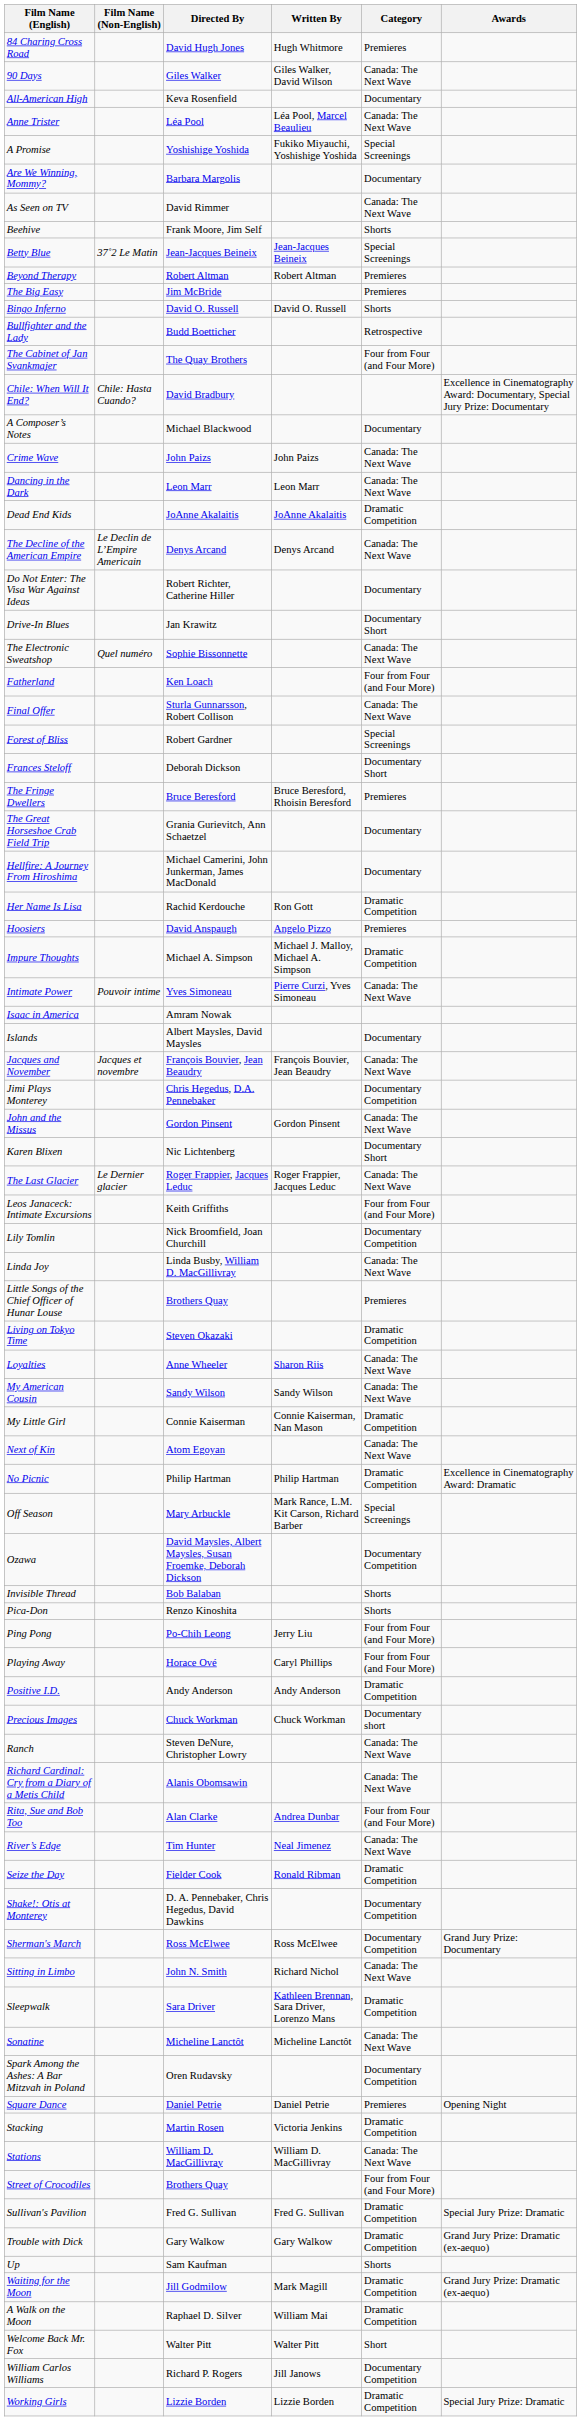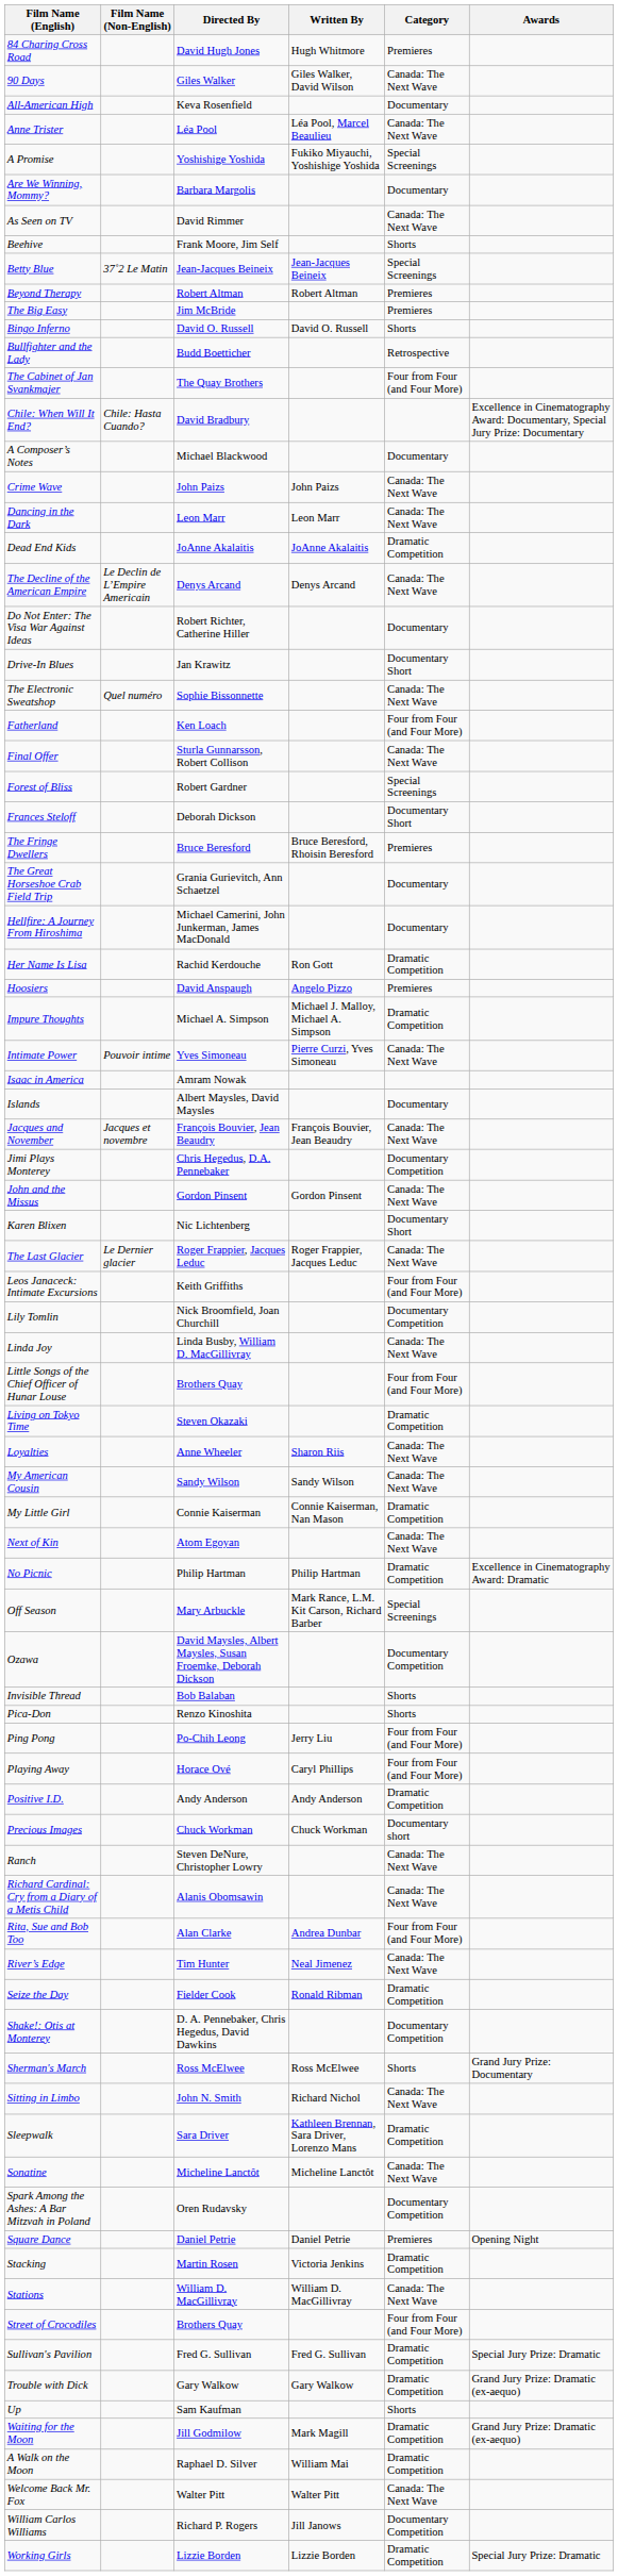 <table class="wikitable">
 <tr>
 <th>Film Name (English)</th>
 <th>Film Name (Non-English)</th>
 <th>Directed By</th>
 <th>Written By</th>
 <th>Category</th>
 <th>Awards</th>
 </tr>
 <tr>
 <td><em><a href='#'>84 Charing Cross Road</a></em></td>
 <td></td>
 <td><a href='#'>David Hugh Jones</a></td>
 <td>Hugh Whitmore</td>
 <td>Premieres</td>
 <td></td>
 </tr>
 <tr>
 <td><em><a href='#'>90 Days</a></em></td>
 <td></td>
 <td><a href='#'>Giles Walker</a></td>
 <td>Giles Walker, David Wilson</td>
 <td>Canada: The Next Wave</td>
 <td></td>
 </tr>
 <tr>
 <td><em><a href='#'>All-American High</a></em></td>
 <td></td>
 <td>Keva Rosenfield</td>
 <td></td>
 <td>Documentary</td>
 <td></td>
 </tr>
 <tr>
 <td><em><a href='#'>Anne Trister</a></em></td>
 <td></td>
 <td><a href='#'>Léa Pool</a></td>
 <td>Léa Pool, <a href='#'>Marcel Beaulieu</a></td>
 <td>Canada: The Next Wave</td>
 <td></td>
 </tr>
 <tr>
 <td><em>A Promise</em></td>
 <td></td>
 <td><a href='#'>Yoshishige Yoshida</a></td>
 <td>Fukiko Miyauchi, Yoshishige Yoshida</td>
 <td>Special Screenings</td>
 <td></td>
 </tr>
 <tr>
 <td><a href='#'><em>Are We Winning, Mommy?</em></a></td>
 <td></td>
 <td><a href='#'>Barbara Margolis</a></td>
 <td></td>
 <td>Documentary</td>
 <td></td>
 </tr>
 <tr>
 <td><em>As Seen on TV</em></td>
 <td></td>
 <td>David Rimmer</td>
 <td></td>
 <td>Canada: The Next Wave</td>
 <td></td>
 </tr>
 <tr>
 <td><em>Beehive</em></td>
 <td></td>
 <td>Frank Moore, Jim Self</td>
 <td></td>
 <td>Shorts</td>
 <td></td>
 </tr>
 <tr>
 <td><em><a href='#'>Betty Blue</a></em></td>
 <td><em>37˚2 Le Matin</em></td>
 <td><a href='#'>Jean-Jacques Beineix</a></td>
 <td><a href='#'>Jean-Jacques Beineix</a></td>
 <td>Special Screenings</td>
 <td></td>
 </tr>
 <tr>
 <td><em><a href='#'>Beyond Therapy</a></em></td>
 <td></td>
 <td><a href='#'>Robert Altman</a></td>
 <td>Robert Altman</td>
 <td>Premieres</td>
 <td></td>
 </tr>
 <tr>
 <td><a href='#'><em>The Big Easy</em></a></td>
 <td></td>
 <td><a href='#'>Jim McBride</a></td>
 <td></td>
 <td>Premieres</td>
 <td></td>
 </tr>
 <tr>
 <td><em><a href='#'>Bingo Inferno</a></em></td>
 <td></td>
 <td><a href='#'>David O. Russell</a></td>
 <td>David O. Russell</td>
 <td>Shorts</td>
 <td></td>
 </tr>
 <tr>
 <td><em><a href='#'>Bullfighter and the Lady</a></em></td>
 <td></td>
 <td><a href='#'>Budd Boetticher</a></td>
 <td></td>
 <td>Retrospective</td>
 <td></td>
 </tr>
 <tr>
 <td><a href='#'><em>The Cabinet of Jan Svankmajer</em></a></td>
 <td></td>
 <td><a href='#'>The Quay Brothers</a></td>
 <td></td>
 <td>Four from Four (and Four More)</td>
 <td></td>
 </tr>
 <tr>
 <td><em><a href='#'>Chile: When Will It End?</a></em></td>
 <td><em>Chile: Hasta Cuando?</em></td>
 <td><a href='#'>David Bradbury</a></td>
 <td></td>
 <td></td>
 <td>Excellence in Cinematography Award: Documentary, Special Jury Prize: Documentary</td>
 </tr>
 <tr>
 <td><em>A Composer’s Notes</em></td>
 <td></td>
 <td>Michael Blackwood</td>
 <td></td>
 <td>Documentary</td>
 <td></td>
 </tr>
 <tr>
 <td><em><a href='#'>Crime Wave</a></em></td>
 <td></td>
 <td><a href='#'>John Paizs</a></td>
 <td>John Paizs</td>
 <td>Canada: The Next Wave</td>
 <td></td>
 </tr>
 <tr>
 <td><em><a href='#'>Dancing in the Dark</a></em></td>
 <td></td>
 <td><a href='#'>Leon Marr</a></td>
 <td>Leon Marr</td>
 <td>Canada: The Next Wave</td>
 <td></td>
 </tr>
 <tr>
 <td><em>Dead End Kids</em></td>
 <td></td>
 <td><a href='#'>JoAnne Akalaitis</a></td>
 <td><a href='#'>JoAnne Akalaitis</a></td>
 <td>Dramatic Competition</td>
 <td></td>
 </tr>
 <tr>
 <td><em><a href='#'>The Decline of the American Empire</a></em></td>
 <td><em>Le Declin de L’Empire Americain</em></td>
 <td><a href='#'>Denys Arcand</a></td>
 <td>Denys Arcand</td>
 <td>Canada: The Next Wave</td>
 <td></td>
 </tr>
 <tr>
 <td><em>Do Not Enter: The Visa War Against Ideas</em></td>
 <td></td>
 <td>Robert Richter, Catherine Hiller</td>
 <td></td>
 <td>Documentary</td>
 <td></td>
 </tr>
 <tr>
 <td><em>Drive-In Blues</em></td>
 <td></td>
 <td>Jan Krawitz</td>
 <td></td>
 <td>Documentary Short</td>
 <td></td>
 </tr>
 <tr>
 <td><em>The Electronic Sweatshop</em></td>
 <td><em>Quel numéro</em></td>
 <td><a href='#'>Sophie Bissonnette</a></td>
 <td></td>
 <td>Canada: The Next Wave</td>
 <td></td>
 </tr>
 <tr>
 <td><em><a href='#'>Fatherland</a></em></td>
 <td></td>
 <td><a href='#'>Ken Loach</a></td>
 <td></td>
 <td>Four from Four (and Four More)</td>
 <td></td>
 </tr>
 <tr>
 <td><em><a href='#'>Final Offer</a></em></td>
 <td></td>
 <td><a href='#'>Sturla Gunnarsson</a>, Robert Collison</td>
 <td></td>
 <td>Canada: The Next Wave</td>
 <td></td>
 </tr>
 <tr>
 <td><em><a href='#'>Forest of Bliss</a></em></td>
 <td></td>
 <td>Robert Gardner</td>
 <td></td>
 <td>Special Screenings</td>
 <td></td>
 </tr>
 <tr>
 <td><em><a href='#'>Frances Steloff</a></em></td>
 <td></td>
 <td>Deborah Dickson</td>
 <td></td>
 <td>Documentary Short</td>
 <td></td>
 </tr>
 <tr>
 <td><em><a href='#'>The Fringe Dwellers</a></em></td>
 <td></td>
 <td><a href='#'>Bruce Beresford</a></td>
 <td>Bruce Beresford, Rhoisin Beresford</td>
 <td>Premieres</td>
 <td></td>
 </tr>
 <tr>
 <td><em><a href='#'>The Great Horseshoe Crab Field Trip</a></em></td>
 <td></td>
 <td>Grania Gurievitch, Ann Schaetzel</td>
 <td></td>
 <td>Documentary</td>
 <td></td>
 </tr>
 <tr>
 <td><a href='#'><em>Hellfire: A Journey From Hiroshima</em></a></td>
 <td></td>
 <td>Michael Camerini, John Junkerman, James MacDonald</td>
 <td></td>
 <td>Documentary</td>
 <td></td>
 </tr>
 <tr>
 <td><a href='#'><em>Her Name Is Lisa</em></a></td>
 <td></td>
 <td>Rachid Kerdouche</td>
 <td>Ron Gott</td>
 <td>Dramatic Competition</td>
 <td></td>
 </tr>
 <tr>
 <td><a href='#'><em>Hoosiers</em></a></td>
 <td></td>
 <td><a href='#'>David Anspaugh</a></td>
 <td><a href='#'>Angelo Pizzo</a></td>
 <td>Premieres</td>
 <td></td>
 </tr>
 <tr>
 <td><em><a href='#'>Impure Thoughts</a></em></td>
 <td></td>
 <td>Michael A. Simpson</td>
 <td>Michael J. Malloy, Michael A. Simpson</td>
 <td>Dramatic Competition</td>
 <td></td>
 </tr>
 <tr>
 <td><em><a href='#'>Intimate Power</a></em></td>
 <td><em>Pouvoir intime</em></td>
 <td><a href='#'>Yves Simoneau</a></td>
 <td><a href='#'>Pierre Curzi</a>, Yves Simoneau</td>
 <td>Canada: The Next Wave</td>
 <td></td>
 </tr>
 <tr>
 <td><a href='#'><em>Isaac in America</em></a></td>
 <td></td>
 <td>Amram Nowak</td>
 <td></td>
 <td></td>
 <td></td>
 </tr>
 <tr>
 <td><em>Islands</em></td>
 <td></td>
 <td>Albert Maysles, David Maysles</td>
 <td></td>
 <td>Documentary</td>
 <td></td>
 </tr>
 <tr>
 <td><em><a href='#'>Jacques and November</a></em></td>
 <td><em>Jacques et novembre</em></td>
 <td><a href='#'>François Bouvier</a>, <a href='#'>Jean Beaudry</a></td>
 <td>François Bouvier, Jean Beaudry</td>
 <td>Canada: The Next Wave</td>
 <td></td>
 </tr>
 <tr>
 <td><em>Jimi Plays Monterey</em></td>
 <td></td>
 <td><a href='#'>Chris Hegedus</a>, <a href='#'>D.A. Pennebaker</a></td>
 <td></td>
 <td>Documentary Competition</td>
 <td></td>
 </tr>
 <tr>
 <td><em><a href='#'>John and the Missus</a></em></td>
 <td></td>
 <td><a href='#'>Gordon Pinsent</a></td>
 <td>Gordon Pinsent</td>
 <td>Canada: The Next Wave</td>
 <td></td>
 </tr>
 <tr>
 <td><em>Karen Blixen</em></td>
 <td></td>
 <td>Nic Lichtenberg</td>
 <td></td>
 <td>Documentary Short</td>
 <td></td>
 </tr>
 <tr>
 <td><em><a href='#'>The Last Glacier</a></em></td>
 <td><em>Le Dernier glacier</em></td>
 <td><a href='#'>Roger Frappier</a>, <a href='#'>Jacques Leduc</a></td>
 <td>Roger Frappier, Jacques Leduc</td>
 <td>Canada: The Next Wave</td>
 <td></td>
 </tr>
 <tr>
 <td><em>Leos Janaceck: Intimate Excursions</em></td>
 <td></td>
 <td>Keith Griffiths</td>
 <td></td>
 <td>Four from Four (and Four More)</td>
 <td></td>
 </tr>
 <tr>
 <td><em>Lily Tomlin</em></td>
 <td></td>
 <td>Nick Broomfield, Joan Churchill</td>
 <td></td>
 <td>Documentary Competition</td>
 <td></td>
 </tr>
 <tr>
 <td><em>Linda Joy</em></td>
 <td></td>
 <td>Linda Busby, <a href='#'>William D. MacGillivray</a></td>
 <td></td>
 <td>Canada: The Next Wave</td>
 <td></td>
 </tr>
 <tr>
 <td><em>Little Songs of the Chief Officer of Hunar Louse</em></td>
 <td></td>
 <td><a href='#'>Brothers Quay</a></td>
 <td></td>
-<td>Premieres</td>
+<td>Four from Four (and Four More)</td>
 <td></td>
 </tr>
 <tr>
 <td><em><a href='#'>Living on Tokyo Time</a></em></td>
 <td></td>
 <td><a href='#'>Steven Okazaki</a></td>
 <td></td>
 <td>Dramatic Competition</td>
 <td></td>
 </tr>
 <tr>
 <td><em><a href='#'>Loyalties</a></em></td>
 <td></td>
 <td><a href='#'>Anne Wheeler</a></td>
 <td><a href='#'>Sharon Riis</a></td>
 <td>Canada: The Next Wave</td>
 <td></td>
 </tr>
 <tr>
 <td><em><a href='#'>My American Cousin</a></em></td>
 <td></td>
 <td><a href='#'>Sandy Wilson</a></td>
 <td>Sandy Wilson</td>
 <td>Canada: The Next Wave</td>
 <td></td>
 </tr>
 <tr>
 <td><em>My Little Girl</em></td>
 <td></td>
 <td>Connie Kaiserman</td>
 <td>Connie Kaiserman, Nan Mason</td>
 <td>Dramatic Competition</td>
 <td></td>
 </tr>
 <tr>
 <td><em><a href='#'>Next of Kin</a></em></td>
 <td></td>
 <td><a href='#'>Atom Egoyan</a></td>
 <td></td>
 <td>Canada: The Next Wave</td>
 <td></td>
 </tr>
 <tr>
 <td><em><a href='#'>No Picnic</a></em></td>
 <td></td>
 <td>Philip Hartman</td>
 <td>Philip Hartman</td>
 <td>Dramatic Competition</td>
 <td>Excellence in Cinematography Award: Dramatic</td>
 </tr>
 <tr>
 <td><em>Off Season</em></td>
 <td></td>
 <td><a href='#'>Mary Arbuckle</a></td>
 <td>Mark Rance, L.M. Kit Carson, Richard Barber</td>
 <td>Special Screenings</td>
 <td></td>
 </tr>
 <tr>
 <td><em>Ozawa</em></td>
 <td></td>
 <td><a href='#'>David Maysles, Albert Maysles, Susan Froemke, Deborah Dickson</a></td>
 <td></td>
 <td>Documentary Competition</td>
 <td></td>
 </tr>
 <tr>
 <td><em>Invisible Thread</em></td>
 <td></td>
 <td><a href='#'>Bob Balaban</a></td>
 <td></td>
 <td>Shorts</td>
 <td></td>
 </tr>
 <tr>
 <td><em>Pica-Don</em></td>
 <td></td>
 <td>Renzo Kinoshita</td>
 <td></td>
 <td>Shorts</td>
 <td></td>
 </tr>
 <tr>
 <td><em>Ping Pong</em></td>
 <td></td>
 <td><a href='#'>Po-Chih Leong</a></td>
 <td>Jerry Liu</td>
 <td>Four from Four (and Four More)</td>
 <td></td>
 </tr>
 <tr>
 <td><em>Playing Away</em></td>
 <td></td>
 <td><a href='#'>Horace Ové</a></td>
 <td>Caryl Phillips</td>
 <td>Four from Four (and Four More)</td>
 <td></td>
 </tr>
 <tr>
 <td><em><a href='#'>Positive I.D.</a></em></td>
 <td></td>
 <td>Andy Anderson</td>
 <td>Andy Anderson</td>
 <td>Dramatic Competition</td>
 <td></td>
 </tr>
 <tr>
 <td><em><a href='#'>Precious Images</a></em></td>
 <td></td>
 <td><a href='#'>Chuck Workman</a></td>
 <td>Chuck Workman</td>
 <td>Documentary short</td>
 <td></td>
 </tr>
 <tr>
 <td><em>Ranch</em></td>
 <td></td>
 <td>Steven DeNure, Christopher Lowry</td>
 <td></td>
 <td>Canada: The Next Wave</td>
 <td></td>
 </tr>
 <tr>
 <td><em><a href='#'>Richard Cardinal: Cry from a Diary of a Metis Child</a></em></td>
 <td></td>
 <td><a href='#'>Alanis Obomsawin</a></td>
 <td></td>
 <td>Canada: The Next Wave</td>
 <td></td>
 </tr>
 <tr>
 <td><em><a href='#'>Rita, Sue and Bob Too</a></em></td>
 <td></td>
 <td><a href='#'>Alan Clarke</a></td>
 <td><a href='#'>Andrea Dunbar</a></td>
 <td>Four from Four (and Four More)</td>
 <td></td>
 </tr>
 <tr>
 <td><em><a href='#'>River’s Edge</a></em></td>
 <td></td>
 <td><a href='#'>Tim Hunter</a></td>
 <td><a href='#'>Neal Jimenez</a></td>
 <td>Canada: The Next Wave</td>
 <td></td>
 </tr>
 <tr>
 <td><em><a href='#'>Seize the Day</a></em></td>
 <td></td>
 <td><a href='#'>Fielder Cook</a></td>
 <td><a href='#'>Ronald Ribman</a></td>
 <td>Dramatic Competition</td>
 <td></td>
 </tr>
 <tr>
 <td><em><a href='#'>Shake!: Otis at Monterey</a></em></td>
 <td></td>
 <td>D. A. Pennebaker, Chris Hegedus, David Dawkins</td>
 <td></td>
 <td>Documentary Competition</td>
 <td></td>
 </tr>
 <tr>
 <td><a href='#'><em>Sherman's March</em></a></td>
 <td></td>
 <td><a href='#'>Ross McElwee</a></td>
 <td>Ross McElwee</td>
-<td>Documentary Competition</td>
+<td>Shorts</td>
 <td>Grand Jury Prize: Documentary</td>
 </tr>
 <tr>
 <td><em><a href='#'>Sitting in Limbo</a></em></td>
 <td></td>
 <td><a href='#'>John N. Smith</a></td>
 <td>Richard Nichol</td>
 <td>Canada: The Next Wave</td>
 <td></td>
 </tr>
 <tr>
 <td><em>Sleepwalk</em></td>
 <td></td>
 <td><a href='#'>Sara Driver</a></td>
 <td><a href='#'>Kathleen Brennan</a>, Sara Driver, Lorenzo Mans</td>
 <td>Dramatic Competition</td>
 <td></td>
 </tr>
 <tr>
 <td><em><a href='#'>Sonatine</a></em></td>
 <td></td>
 <td><a href='#'>Micheline Lanctôt</a></td>
 <td>Micheline Lanctôt</td>
 <td>Canada: The Next Wave</td>
 <td></td>
 </tr>
 <tr>
 <td><em>Spark Among the Ashes: A Bar Mitzvah in Poland</em></td>
 <td></td>
 <td>Oren Rudavsky</td>
 <td></td>
 <td>Documentary Competition</td>
 <td></td>
 </tr>
 <tr>
 <td><em><a href='#'>Square Dance</a></em></td>
 <td></td>
 <td><a href='#'>Daniel Petrie</a></td>
 <td>Daniel Petrie</td>
 <td>Premieres</td>
 <td>Opening Night</td>
 </tr>
 <tr>
 <td><em>Stacking</em></td>
 <td></td>
 <td><a href='#'>Martin Rosen</a></td>
 <td>Victoria Jenkins</td>
 <td>Dramatic Competition</td>
 <td></td>
 </tr>
 <tr>
 <td><em><a href='#'>Stations</a></em></td>
 <td></td>
 <td><a href='#'>William D. MacGillivray</a></td>
 <td>William D. MacGillivray</td>
 <td>Canada: The Next Wave</td>
 <td></td>
 </tr>
 <tr>
 <td><em><a href='#'>Street of Crocodiles</a></em></td>
 <td></td>
 <td><a href='#'>Brothers Quay</a></td>
 <td></td>
 <td>Four from Four (and Four More)</td>
 <td></td>
 </tr>
 <tr>
 <td><em>Sullivan's Pavilion</em></td>
 <td></td>
 <td>Fred G. Sullivan</td>
 <td>Fred G. Sullivan</td>
 <td>Dramatic Competition</td>
 <td>Special Jury Prize: Dramatic</td>
 </tr>
 <tr>
 <td><em>Trouble with Dick</em></td>
 <td></td>
 <td>Gary Walkow</td>
 <td>Gary Walkow</td>
 <td>Dramatic Competition</td>
 <td>Grand Jury Prize: Dramatic (ex-aequo)</td>
 </tr>
 <tr>
 <td><em>Up</em></td>
 <td></td>
 <td>Sam Kaufman</td>
 <td></td>
 <td>Shorts</td>
 <td></td>
 </tr>
 <tr>
 <td><em><a href='#'>Waiting for the Moon</a></em></td>
 <td></td>
 <td><a href='#'>Jill Godmilow</a></td>
 <td>Mark Magill</td>
 <td>Dramatic Competition</td>
 <td>Grand Jury Prize: Dramatic (ex-aequo)</td>
 </tr>
 <tr>
 <td><em>A Walk on the Moon</em></td>
 <td></td>
 <td>Raphael D. Silver</td>
 <td>William Mai</td>
 <td>Dramatic Competition</td>
 <td></td>
 </tr>
 <tr>
 <td><em>Welcome Back Mr. Fox</em></td>
 <td></td>
 <td>Walter Pitt</td>
 <td>Walter Pitt</td>
-<td>Short</td>
+<td>Canada: The Next Wave</td>
 <td></td>
 </tr>
 <tr>
 <td><em>William Carlos Williams</em></td>
 <td></td>
 <td>Richard P. Rogers</td>
 <td>Jill Janows</td>
 <td>Documentary Competition</td>
 <td></td>
 </tr>
 <tr>
 <td><em><a href='#'>Working Girls</a></em></td>
 <td></td>
 <td><a href='#'>Lizzie Borden</a></td>
 <td>Lizzie Borden</td>
 <td>Dramatic Competition</td>
 <td>Special Jury Prize: Dramatic</td>
 </tr>
 </table>
